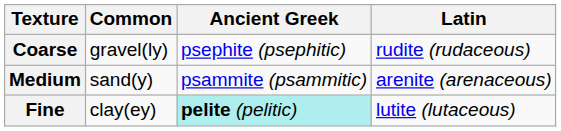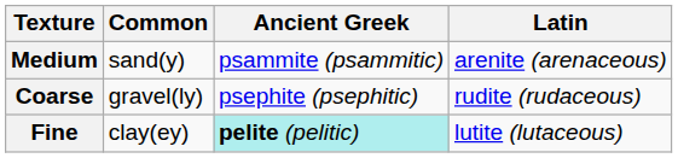 <table class="wikitable">
 <tr>
 <th>Texture</th>
 <th>Common</th>
 <th>Ancient Greek</th>
 <th>Latin</th>
 </tr>
 <tr>
+<th>Medium</th>
+<td>sand(y)</td>
+<td><a href='#'>psammite</a> <em>(psammitic)</em></td>
+<td><a href='#'>arenite</a> <em>(arenaceous)</em></td>
+</tr>
+<tr>
 <th>Coarse</th>
 <td>gravel(ly)</td>
 <td><a href='#'>psephite</a> <em>(psephitic)</em></td>
 <td><a href='#'>rudite</a> <em>(rudaceous)</em></td>
-</tr>
-<tr>
-<th>Medium</th>
-<td>sand(y)</td>
-<td><a href='#'>psammite</a> <em>(psammitic)</em></td>
-<td><a href='#'>arenite</a> <em>(arenaceous)</em></td>
 </tr>
 <tr>
 <th>Fine</th>
 <td>clay(ey)</td>
 <td style="background: paleturquoise;"><strong>pelite</strong> <em>(pelitic)</em></td>
 <td><a href='#'>lutite</a> <em>(lutaceous)</em></td>
 </tr>
 </table>
